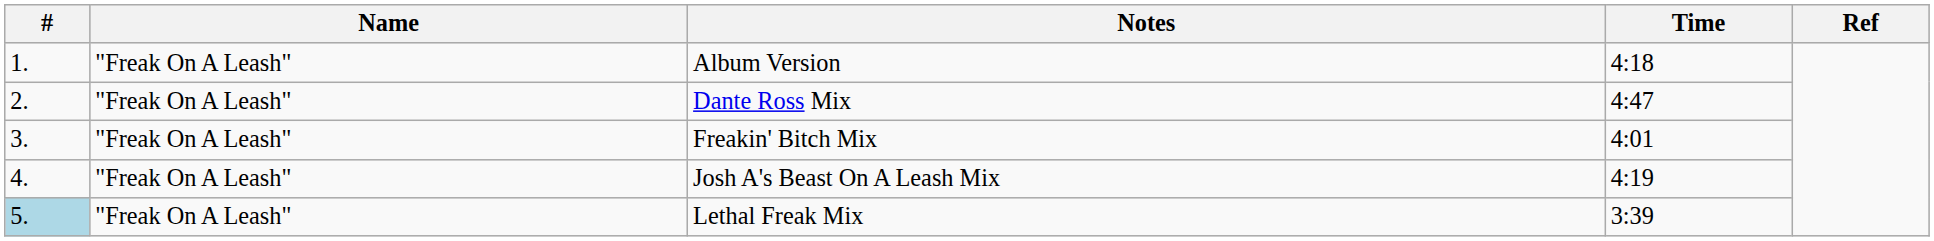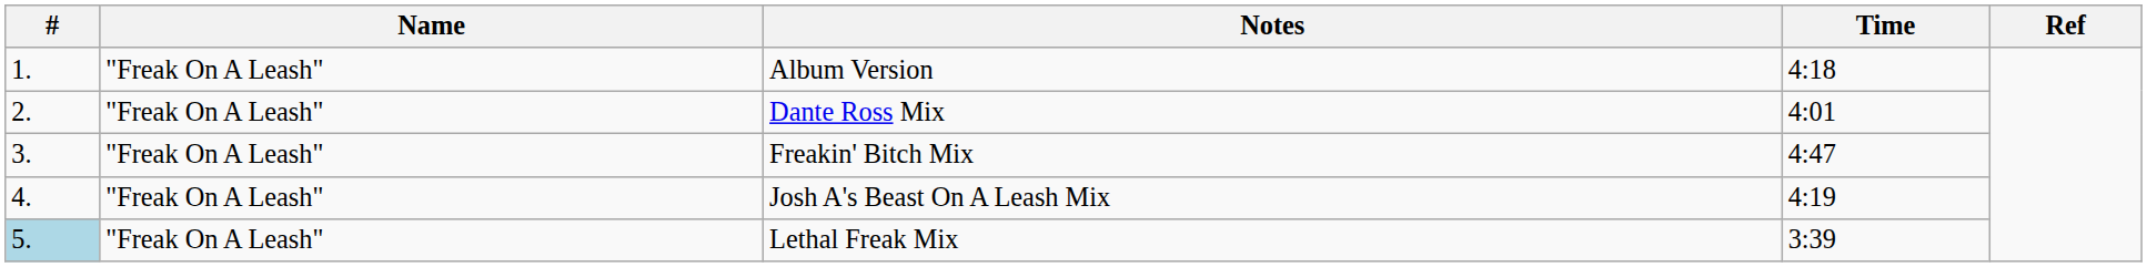 <table class="wikitable center" style="margin-top: 0; width:80%">
 <tr>
 <th align="left">#</th>
 <th align="left">Name</th>
 <th align="left">Notes</th>
 <th align="left">Time</th>
 <th align="left">Ref</th>
 </tr>
 <tr>
 <td>1.</td>
 <td>"Freak On A Leash"</td>
 <td>Album Version</td>
 <td>4:18</td>
 <td rowspan="5"></td>
 </tr>
 <tr>
 <td>2.</td>
 <td>"Freak On A Leash"</td>
 <td><a href='#'>Dante Ross</a> Mix</td>
-<td>4:47</td>
+<td>4:01</td>
 </tr>
 <tr>
 <td>3.</td>
 <td>"Freak On A Leash"</td>
 <td>Freakin' Bitch Mix</td>
-<td>4:01</td>
+<td>4:47</td>
 </tr>
 <tr>
 <td>4.</td>
 <td>"Freak On A Leash"</td>
 <td>Josh A's Beast On A Leash Mix</td>
 <td>4:19</td>
 </tr>
 <tr>
 <td style="background: lightblue;">5.</td>
 <td>"Freak On A Leash"</td>
 <td>Lethal Freak Mix</td>
 <td>3:39</td>
 </tr>
 </table>
